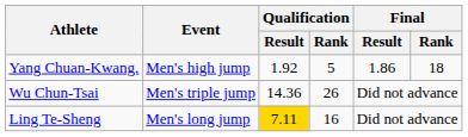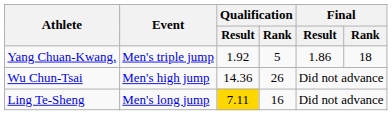 <table class="wikitable" style="font-size:90%; text-align:center">
 <tr>
 <th rowspan="2">Athlete</th>
 <th rowspan="2">Event</th>
 <th colspan="2">Qualification</th>
 <th colspan="2">Final</th>
 </tr>
 <tr style="font-size:95%">
 <th>Result</th>
 <th>Rank</th>
 <th>Result</th>
 <th>Rank</th>
 </tr>
 <tr>
 <td align="left"><a href='#'>Yang Chuan-Kwang.</a></td>
-<td align="left"><a href='#'>Men's high jump</a></td>
+<td align="left"><a href='#'>Men's triple jump</a></td>
 <td>1.92</td>
 <td>5</td>
 <td>1.86</td>
 <td>18</td>
 </tr>
 <tr>
 <td align="left"><a href='#'>Wu Chun-Tsai</a></td>
-<td align="left"><a href='#'>Men's triple jump</a></td>
+<td align="left"><a href='#'>Men's high jump</a></td>
 <td>14.36</td>
 <td>26</td>
 <td colspan="2">Did not advance</td>
 </tr>
 <tr>
 <td align="left"><a href='#'>Ling Te-Sheng</a></td>
 <td align="left"><a href='#'>Men's long jump</a></td>
 <td style="background: gold;">7.11</td>
 <td>16</td>
 <td colspan="2">Did not advance</td>
 </tr>
 </table>
